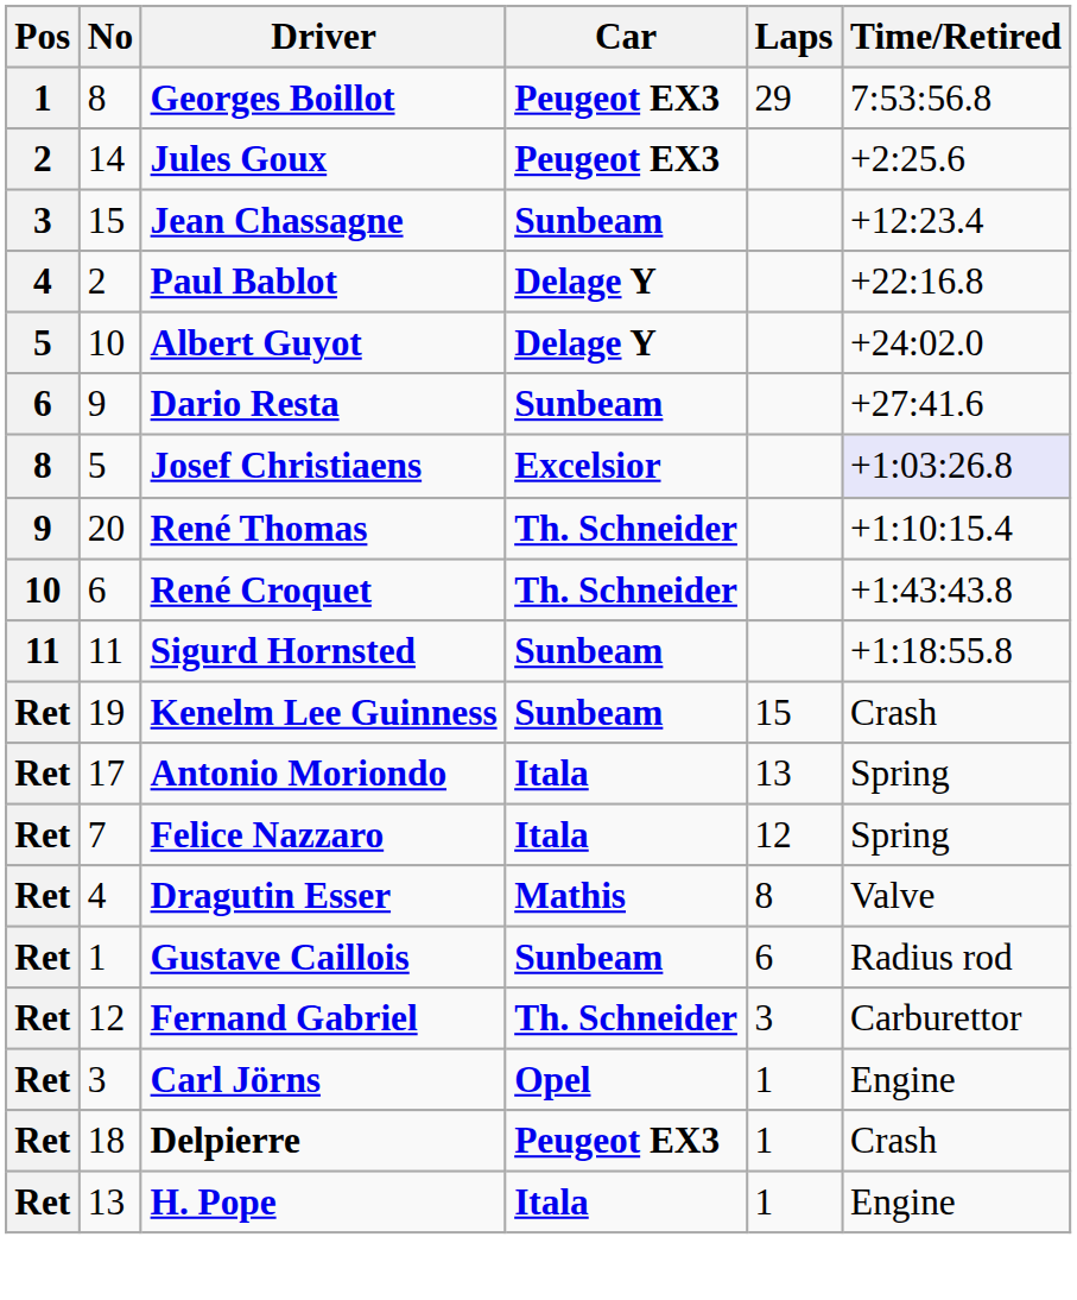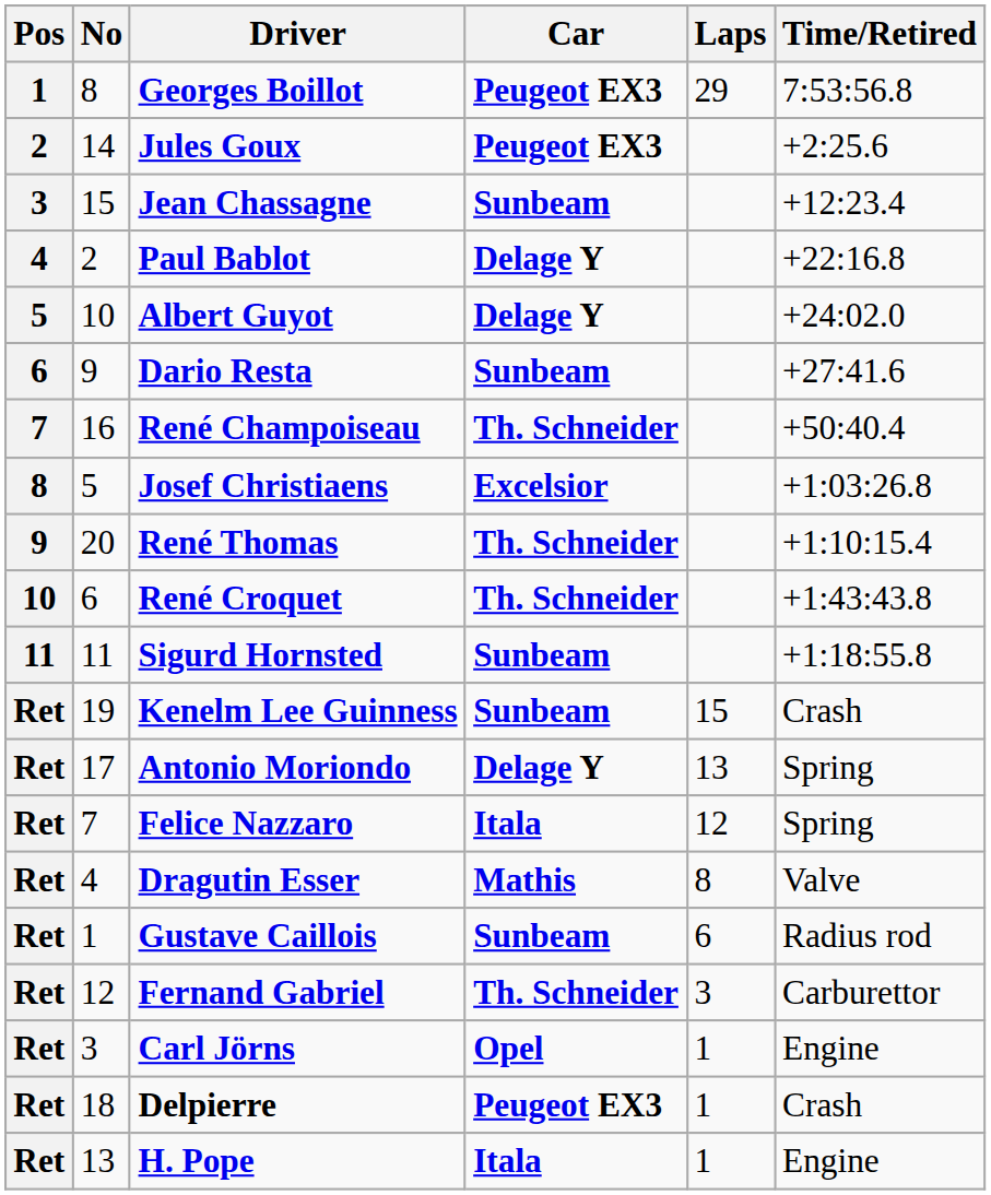 <table class="wikitable" style="font-size: 95%;">
 <tr>
 <th>Pos</th>
 <th>No</th>
 <th>Driver</th>
 <th>Car</th>
 <th>Laps</th>
 <th>Time/Retired</th>
 </tr>
 <tr>
 <th>1</th>
 <td>8</td>
 <td> <strong><a href='#'>Georges Boillot</a></strong></td>
 <td><strong><a href='#'>Peugeot</a> EX3</strong></td>
 <td>29</td>
 <td>7:53:56.8</td>
 </tr>
 <tr>
 <th>2</th>
 <td>14</td>
 <td> <strong><a href='#'>Jules Goux</a></strong></td>
 <td><strong><a href='#'>Peugeot</a> EX3</strong></td>
 <td></td>
 <td>+2:25.6</td>
 </tr>
 <tr>
 <th>3</th>
 <td>15</td>
 <td> <strong><a href='#'>Jean Chassagne</a></strong></td>
 <td><strong><a href='#'>Sunbeam</a></strong></td>
 <td></td>
 <td>+12:23.4</td>
 </tr>
 <tr>
 <th>4</th>
 <td>2</td>
 <td> <strong><a href='#'>Paul Bablot</a></strong></td>
 <td><strong><a href='#'>Delage</a> Y</strong></td>
 <td></td>
 <td>+22:16.8</td>
 </tr>
 <tr>
 <th>5</th>
 <td>10</td>
 <td> <strong><a href='#'>Albert Guyot</a></strong></td>
 <td><strong><a href='#'>Delage</a> Y</strong></td>
 <td></td>
 <td>+24:02.0</td>
 </tr>
 <tr>
 <th>6</th>
 <td>9</td>
 <td> <strong><a href='#'>Dario Resta</a></strong></td>
 <td><strong><a href='#'>Sunbeam</a></strong></td>
 <td></td>
 <td>+27:41.6</td>
 </tr>
 <tr>
+<th>7</th>
+<td>16</td>
+<td> <strong><a href='#'>René Champoiseau</a></strong></td>
+<td><strong><a href='#'>Th. Schneider</a></strong></td>
+<td></td>
+<td>+50:40.4</td>
+</tr>
+<tr>
 <th>8</th>
 <td>5</td>
 <td> <strong><a href='#'>Josef Christiaens</a></strong></td>
 <td><strong><a href='#'>Excelsior</a></strong></td>
 <td></td>
-<td style="background: lavender;">+1:03:26.8</td>
+<td>+1:03:26.8</td>
 </tr>
 <tr>
 <th>9</th>
 <td>20</td>
 <td> <strong><a href='#'>René Thomas</a></strong></td>
 <td><strong><a href='#'>Th. Schneider</a></strong></td>
 <td></td>
 <td>+1:10:15.4</td>
 </tr>
 <tr>
 <th>10</th>
 <td>6</td>
 <td> <strong><a href='#'>René Croquet</a></strong></td>
 <td><strong><a href='#'>Th. Schneider</a></strong></td>
 <td></td>
 <td>+1:43:43.8</td>
 </tr>
 <tr>
 <th>11</th>
 <td>11</td>
 <td> <strong><a href='#'>Sigurd Hornsted</a></strong></td>
 <td><strong><a href='#'>Sunbeam</a></strong></td>
 <td></td>
 <td>+1:18:55.8</td>
 </tr>
 <tr>
 <th>Ret</th>
 <td>19</td>
 <td> <strong><a href='#'>Kenelm Lee Guinness</a></strong></td>
 <td><strong><a href='#'>Sunbeam</a></strong></td>
 <td>15</td>
 <td>Crash</td>
 </tr>
 <tr>
 <th>Ret</th>
 <td>17</td>
 <td> <strong><a href='#'>Antonio Moriondo</a></strong></td>
-<td><strong><a href='#'>Itala</a></strong></td>
+<td><strong><a href='#'>Delage</a> Y</strong></td>
 <td>13</td>
 <td>Spring</td>
 </tr>
 <tr>
 <th>Ret</th>
 <td>7</td>
 <td> <strong><a href='#'>Felice Nazzaro</a></strong></td>
 <td><strong><a href='#'>Itala</a></strong></td>
 <td>12</td>
 <td>Spring</td>
 </tr>
 <tr>
 <th>Ret</th>
 <td>4</td>
 <td> <strong><a href='#'>Dragutin Esser</a></strong></td>
 <td><strong><a href='#'>Mathis</a></strong></td>
 <td>8</td>
 <td>Valve</td>
 </tr>
 <tr>
 <th>Ret</th>
 <td>1</td>
 <td> <strong><a href='#'>Gustave Caillois</a></strong></td>
 <td><strong><a href='#'>Sunbeam</a></strong></td>
 <td>6</td>
 <td>Radius rod</td>
 </tr>
 <tr>
 <th>Ret</th>
 <td>12</td>
 <td> <strong><a href='#'>Fernand Gabriel</a></strong></td>
 <td><strong><a href='#'>Th. Schneider</a></strong></td>
 <td>3</td>
 <td>Carburettor</td>
 </tr>
 <tr>
 <th>Ret</th>
 <td>3</td>
 <td> <strong><a href='#'>Carl Jörns</a></strong></td>
 <td><strong><a href='#'>Opel</a></strong></td>
 <td>1</td>
 <td>Engine</td>
 </tr>
 <tr>
 <th>Ret</th>
 <td>18</td>
 <td> <strong>Delpierre</strong></td>
 <td><strong><a href='#'>Peugeot</a> EX3</strong></td>
 <td>1</td>
 <td>Crash</td>
 </tr>
 <tr>
 <th>Ret</th>
 <td>13</td>
 <td> <strong><a href='#'>H. Pope</a></strong></td>
 <td><strong><a href='#'>Itala</a></strong></td>
 <td>1</td>
 <td>Engine</td>
 </tr>
 </table>
